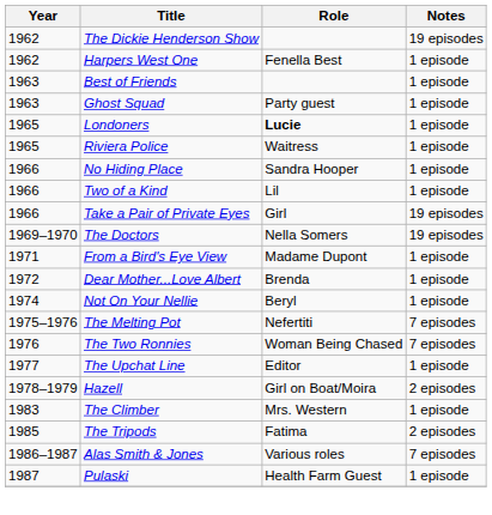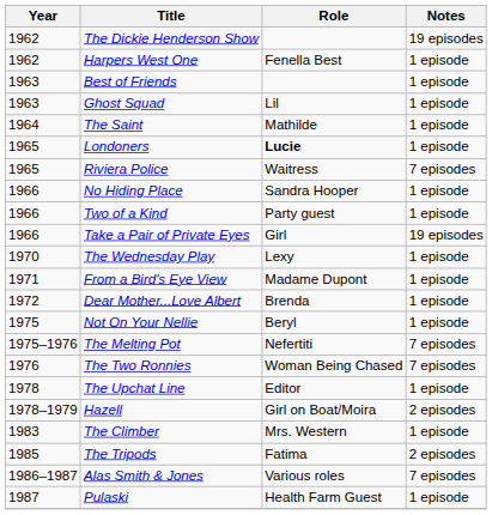 <table class="wikitable">
 <tr>
 <th>Year</th>
 <th>Title</th>
 <th>Role</th>
 <th>Notes</th>
 </tr>
 <tr>
 <td>1962</td>
 <td><em><a href='#'>The Dickie Henderson Show</a></em></td>
 <td></td>
 <td>19 episodes</td>
 </tr>
 <tr>
 <td>1962</td>
 <td><em><a href='#'>Harpers West One</a></em></td>
 <td>Fenella Best</td>
 <td>1 episode</td>
 </tr>
 <tr>
 <td>1963</td>
 <td><em><a href='#'>Best of Friends</a></em></td>
 <td></td>
 <td>1 episode</td>
 </tr>
 <tr>
 <td>1963</td>
 <td><em><a href='#'>Ghost Squad</a></em></td>
-<td>Party guest</td>
+<td>Lil</td>
+<td>1 episode</td>
+</tr>
+<tr>
+<td>1964</td>
+<td><em><a href='#'>The Saint</a></em></td>
+<td>Mathilde</td>
 <td>1 episode</td>
 </tr>
 <tr>
 <td>1965</td>
 <td><em><a href='#'>Londoners</a></em></td>
 <td><strong>Lucie</strong></td>
 <td>1 episode</td>
 </tr>
 <tr>
 <td>1965</td>
 <td><em><a href='#'>Riviera Police</a></em></td>
 <td>Waitress</td>
-<td>1 episode</td>
+<td>7 episodes</td>
 </tr>
 <tr>
 <td>1966</td>
 <td><em><a href='#'>No Hiding Place</a></em></td>
 <td>Sandra Hooper</td>
 <td>1 episode</td>
 </tr>
 <tr>
 <td>1966</td>
 <td><em><a href='#'>Two of a Kind</a></em></td>
-<td>Lil</td>
+<td>Party guest</td>
 <td>1 episode</td>
 </tr>
 <tr>
 <td>1966</td>
 <td><em><a href='#'>Take a Pair of Private Eyes</a></em></td>
 <td>Girl</td>
 <td>19 episodes</td>
 </tr>
 <tr>
-<td>1969–1970</td>
-<td><em><a href='#'>The Doctors</a></em></td>
-<td>Nella Somers</td>
-<td>19 episodes</td>
+<td>1970</td>
+<td><em><a href='#'>The Wednesday Play</a></em></td>
+<td>Lexy</td>
+<td>1 episode</td>
 </tr>
 <tr>
 <td>1971</td>
 <td><em><a href='#'>From a Bird's Eye View</a></em></td>
 <td>Madame Dupont</td>
 <td>1 episode</td>
 </tr>
 <tr>
 <td>1972</td>
 <td><em><a href='#'>Dear Mother...Love Albert</a></em></td>
 <td>Brenda</td>
 <td>1 episode</td>
 </tr>
 <tr>
-<td>1974</td>
+<td>1975</td>
 <td><em><a href='#'>Not On Your Nellie</a></em></td>
 <td>Beryl</td>
 <td>1 episode</td>
 </tr>
 <tr>
 <td>1975–1976</td>
 <td><em><a href='#'>The Melting Pot</a></em></td>
 <td>Nefertiti</td>
 <td>7 episodes</td>
 </tr>
 <tr>
 <td>1976</td>
 <td><em><a href='#'>The Two Ronnies</a></em></td>
 <td>Woman Being Chased</td>
 <td>7 episodes</td>
 </tr>
 <tr>
-<td>1977</td>
+<td>1978</td>
 <td><em><a href='#'>The Upchat Line</a></em></td>
 <td>Editor</td>
 <td>1 episode</td>
 </tr>
 <tr>
 <td>1978–1979</td>
 <td><em><a href='#'>Hazell</a></em></td>
 <td>Girl on Boat/Moira</td>
 <td>2 episodes</td>
 </tr>
 <tr>
 <td>1983</td>
 <td><em><a href='#'>The Climber</a></em></td>
 <td>Mrs. Western</td>
 <td>1 episode</td>
 </tr>
 <tr>
 <td>1985</td>
 <td><em><a href='#'>The Tripods</a></em></td>
 <td>Fatima</td>
 <td>2 episodes</td>
 </tr>
 <tr>
 <td>1986–1987</td>
 <td><em><a href='#'>Alas Smith & Jones</a></em></td>
 <td>Various roles</td>
 <td>7 episodes</td>
 </tr>
 <tr>
 <td>1987</td>
 <td><em><a href='#'>Pulaski</a></em></td>
 <td>Health Farm Guest</td>
 <td>1 episode</td>
 </tr>
 <tr>
 </tr>
 </table>
